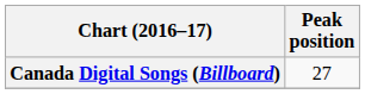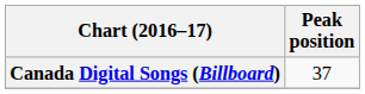 <table class="wikitable sortable plainrowheaders" style="text-align:center;">
 <tr>
 <th>Chart (2016–17)</th>
 <th>Peak <br> position</th>
 </tr>
 <tr>
 <th scope="row">Canada <a href='#'>Digital Songs</a> (<a href='#'><em>Billboard</em></a>)</th>
-<td>27</td>
+<td>37</td>
 </tr>
 <tr>
 </tr>
 <tr>
 </tr>
 <tr>
 </tr>
 </table>
